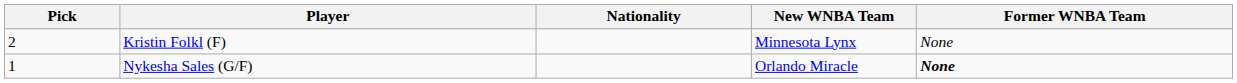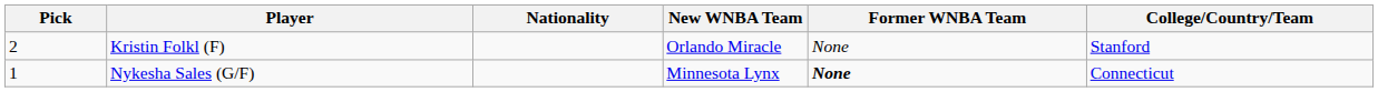 <table class="wikitable" style="width:80%">
 <tr>
 <th width=50>Pick</th>
 <th width=200>Player</th>
 <th width=100>Nationality</th>
 <th width=75>New WNBA Team</th>
 <th width=150>Former WNBA Team</th>
+<th width=100>College/Country/Team</th>
 </tr>
 <tr>
 <td>2</td>
 <td><a href='#'>Kristin Folkl</a> (F)</td>
 <td></td>
-<td><a href='#'>Minnesota Lynx</a></td>
+<td><a href='#'>Orlando Miracle</a></td>
 <td><em>None</em></td>
+<td><a href='#'>Stanford</a></td>
 </tr>
 <tr>
 <td>1</td>
 <td><a href='#'>Nykesha Sales</a> (G/F)</td>
 <td></td>
-<td><a href='#'>Orlando Miracle</a></td>
+<td><a href='#'>Minnesota Lynx</a></td>
 <td><strong><em>None</em></strong></td>
+<td><a href='#'>Connecticut</a></td>
 </tr>
 </table>
